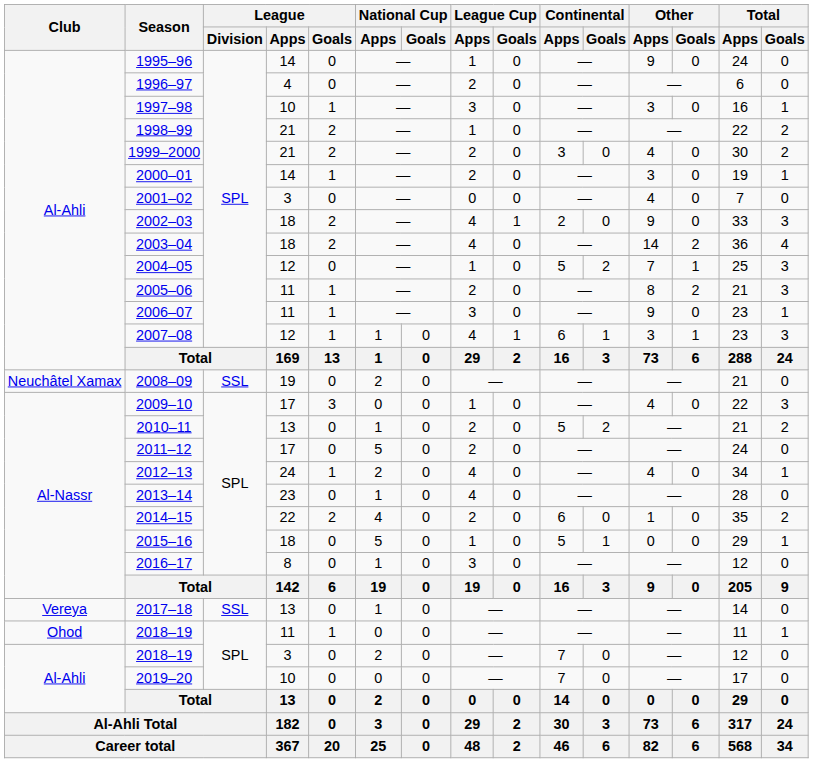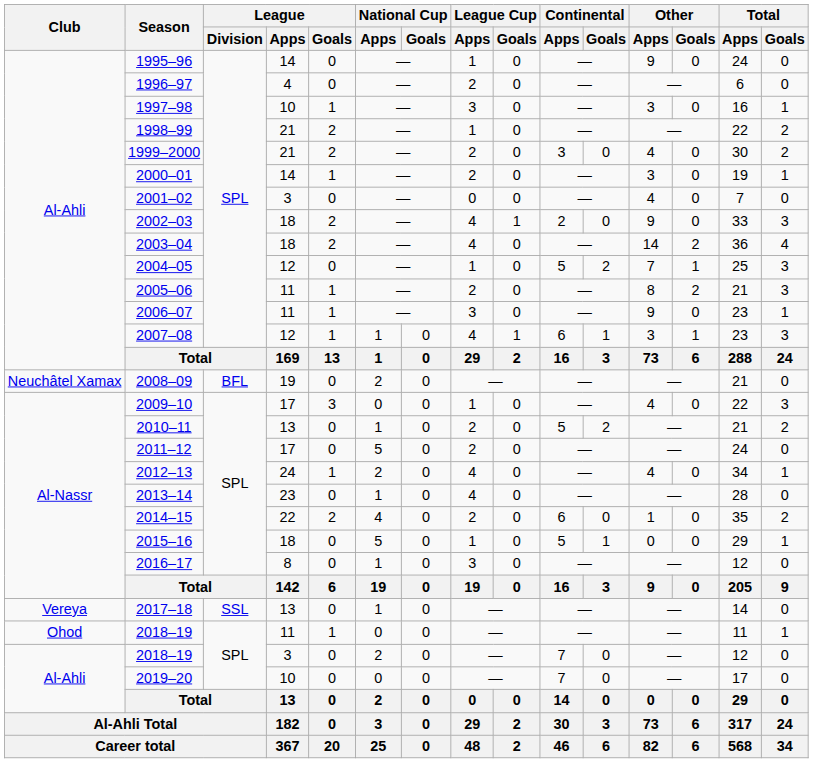 <table class="wikitable" style="text-align: center;">
 <tr>
 <th rowspan="2">Club</th>
 <th rowspan="2">Season</th>
 <th colspan="3">League</th>
 <th colspan="2">National Cup</th>
 <th colspan="2">League Cup</th>
 <th colspan="2">Continental</th>
 <th colspan="2">Other</th>
 <th colspan="2">Total</th>
 </tr>
 <tr>
 <th>Division</th>
 <th>Apps</th>
 <th>Goals</th>
 <th>Apps</th>
 <th>Goals</th>
 <th>Apps</th>
 <th>Goals</th>
 <th>Apps</th>
 <th>Goals</th>
 <th>Apps</th>
 <th>Goals</th>
 <th>Apps</th>
 <th>Goals</th>
 </tr>
 <tr>
 <td rowspan=14><a href='#'>Al-Ahli</a></td>
 <td><a href='#'>1995–96</a></td>
 <td rowspan=13><a href='#'>SPL</a></td>
 <td>14</td>
 <td>0</td>
 <td colspan=2>—</td>
 <td>1</td>
 <td>0</td>
 <td colspan=2>—</td>
 <td>9</td>
 <td>0</td>
 <td>24</td>
 <td>0</td>
 </tr>
 <tr>
 <td><a href='#'>1996–97</a></td>
 <td>4</td>
 <td>0</td>
 <td colspan=2>—</td>
 <td>2</td>
 <td>0</td>
 <td colspan=2>—</td>
 <td colspan=2>—</td>
 <td>6</td>
 <td>0</td>
 </tr>
 <tr>
 <td><a href='#'>1997–98</a></td>
 <td>10</td>
 <td>1</td>
 <td colspan=2>—</td>
 <td>3</td>
 <td>0</td>
 <td colspan=2>—</td>
 <td>3</td>
 <td>0</td>
 <td>16</td>
 <td>1</td>
 </tr>
 <tr>
 <td><a href='#'>1998–99</a></td>
 <td>21</td>
 <td>2</td>
 <td colspan=2>—</td>
 <td>1</td>
 <td>0</td>
 <td colspan=2>—</td>
 <td colspan=2>—</td>
 <td>22</td>
 <td>2</td>
 </tr>
 <tr>
 <td><a href='#'>1999–2000</a></td>
 <td>21</td>
 <td>2</td>
 <td colspan=2>—</td>
 <td>2</td>
 <td>0</td>
 <td>3</td>
 <td>0</td>
 <td>4</td>
 <td>0</td>
 <td>30</td>
 <td>2</td>
 </tr>
 <tr>
 <td><a href='#'>2000–01</a></td>
 <td>14</td>
 <td>1</td>
 <td colspan=2>—</td>
 <td>2</td>
 <td>0</td>
 <td colspan=2>—</td>
 <td>3</td>
 <td>0</td>
 <td>19</td>
 <td>1</td>
 </tr>
 <tr>
 <td><a href='#'>2001–02</a></td>
 <td>3</td>
 <td>0</td>
 <td colspan=2>—</td>
 <td>0</td>
 <td>0</td>
 <td colspan=2>—</td>
 <td>4</td>
 <td>0</td>
 <td>7</td>
 <td>0</td>
 </tr>
 <tr>
 <td><a href='#'>2002–03</a></td>
 <td>18</td>
 <td>2</td>
 <td colspan=2>—</td>
 <td>4</td>
 <td>1</td>
 <td>2</td>
 <td>0</td>
 <td>9</td>
 <td>0</td>
 <td>33</td>
 <td>3</td>
 </tr>
 <tr>
 <td><a href='#'>2003–04</a></td>
 <td>18</td>
 <td>2</td>
 <td colspan=2>—</td>
 <td>4</td>
 <td>0</td>
 <td colspan=2>—</td>
 <td>14</td>
 <td>2</td>
 <td>36</td>
 <td>4</td>
 </tr>
 <tr>
 <td><a href='#'>2004–05</a></td>
 <td>12</td>
 <td>0</td>
 <td colspan=2>—</td>
 <td>1</td>
 <td>0</td>
 <td>5</td>
 <td>2</td>
 <td>7</td>
 <td>1</td>
 <td>25</td>
 <td>3</td>
 </tr>
 <tr>
 <td><a href='#'>2005–06</a></td>
 <td>11</td>
 <td>1</td>
 <td colspan=2>—</td>
 <td>2</td>
 <td>0</td>
 <td colspan=2>—</td>
 <td>8</td>
 <td>2</td>
 <td>21</td>
 <td>3</td>
 </tr>
 <tr>
 <td><a href='#'>2006–07</a></td>
 <td>11</td>
 <td>1</td>
 <td colspan=2>—</td>
 <td>3</td>
 <td>0</td>
 <td colspan=2>—</td>
 <td>9</td>
 <td>0</td>
 <td>23</td>
 <td>1</td>
 </tr>
 <tr>
 <td><a href='#'>2007–08</a></td>
 <td>12</td>
 <td>1</td>
 <td>1</td>
 <td>0</td>
 <td>4</td>
 <td>1</td>
 <td>6</td>
 <td>1</td>
 <td>3</td>
 <td>1</td>
 <td>23</td>
 <td>3</td>
 </tr>
 <tr>
 <th colspan="2">Total</th>
 <th>169</th>
 <th>13</th>
 <th>1</th>
 <th>0</th>
 <th>29</th>
 <th>2</th>
 <th>16</th>
 <th>3</th>
 <th>73</th>
 <th>6</th>
 <th>288</th>
 <th>24</th>
 </tr>
 <tr>
 <td><a href='#'>Neuchâtel Xamax</a></td>
 <td><a href='#'>2008–09</a></td>
-<td><a href='#'>SSL</a></td>
+<td><a href='#'>BFL</a></td>
 <td>19</td>
 <td>0</td>
 <td>2</td>
 <td>0</td>
 <td colspan=2>—</td>
 <td colspan=2>—</td>
 <td colspan=2>—</td>
 <td>21</td>
 <td>0</td>
 </tr>
 <tr>
 <td rowspan=9><a href='#'>Al-Nassr</a></td>
 <td><a href='#'>2009–10</a></td>
 <td rowspan=8>SPL</td>
 <td>17</td>
 <td>3</td>
 <td>0</td>
 <td>0</td>
 <td>1</td>
 <td>0</td>
 <td colspan=2>—</td>
 <td>4</td>
 <td>0</td>
 <td>22</td>
 <td>3</td>
 </tr>
 <tr>
 <td><a href='#'>2010–11</a></td>
 <td>13</td>
 <td>0</td>
 <td>1</td>
 <td>0</td>
 <td>2</td>
 <td>0</td>
 <td>5</td>
 <td>2</td>
 <td colspan=2>—</td>
 <td>21</td>
 <td>2</td>
 </tr>
 <tr>
 <td><a href='#'>2011–12</a></td>
 <td>17</td>
 <td>0</td>
 <td>5</td>
 <td>0</td>
 <td>2</td>
 <td>0</td>
 <td colspan=2>—</td>
 <td colspan=2>—</td>
 <td>24</td>
 <td>0</td>
 </tr>
 <tr>
 <td><a href='#'>2012–13</a></td>
 <td>24</td>
 <td>1</td>
 <td>2</td>
 <td>0</td>
 <td>4</td>
 <td>0</td>
 <td colspan=2>—</td>
 <td>4</td>
 <td>0</td>
 <td>34</td>
 <td>1</td>
 </tr>
 <tr>
 <td><a href='#'>2013–14</a></td>
 <td>23</td>
 <td>0</td>
 <td>1</td>
 <td>0</td>
 <td>4</td>
 <td>0</td>
 <td colspan=2>—</td>
 <td colspan=2>—</td>
 <td>28</td>
 <td>0</td>
 </tr>
 <tr>
 <td><a href='#'>2014–15</a></td>
 <td>22</td>
 <td>2</td>
 <td>4</td>
 <td>0</td>
 <td>2</td>
 <td>0</td>
 <td>6</td>
 <td>0</td>
 <td>1</td>
 <td>0</td>
 <td>35</td>
 <td>2</td>
 </tr>
 <tr>
 <td><a href='#'>2015–16</a></td>
 <td>18</td>
 <td>0</td>
 <td>5</td>
 <td>0</td>
 <td>1</td>
 <td>0</td>
 <td>5</td>
 <td>1</td>
 <td>0</td>
 <td>0</td>
 <td>29</td>
 <td>1</td>
 </tr>
 <tr>
 <td><a href='#'>2016–17</a></td>
 <td>8</td>
 <td>0</td>
 <td>1</td>
 <td>0</td>
 <td>3</td>
 <td>0</td>
 <td colspan=2>—</td>
 <td colspan=2>—</td>
 <td>12</td>
 <td>0</td>
 </tr>
 <tr>
 <th colspan="2">Total</th>
 <th>142</th>
 <th>6</th>
 <th>19</th>
 <th>0</th>
 <th>19</th>
 <th>0</th>
 <th>16</th>
 <th>3</th>
 <th>9</th>
 <th>0</th>
 <th>205</th>
 <th>9</th>
 </tr>
 <tr>
 <td><a href='#'>Vereya</a></td>
 <td><a href='#'>2017–18</a></td>
 <td><a href='#'>SSL</a></td>
 <td>13</td>
 <td>0</td>
 <td>1</td>
 <td>0</td>
 <td colspan=2>—</td>
 <td colspan=2>—</td>
 <td colspan=2>—</td>
 <td>14</td>
 <td>0</td>
 </tr>
 <tr>
 <td><a href='#'>Ohod</a></td>
 <td><a href='#'>2018–19</a></td>
 <td rowspan=3>SPL</td>
 <td>11</td>
 <td>1</td>
 <td>0</td>
 <td>0</td>
 <td colspan=2>—</td>
 <td colspan=2>—</td>
 <td colspan=2>—</td>
 <td>11</td>
 <td>1</td>
 </tr>
 <tr>
 <td rowspan=3><a href='#'>Al-Ahli</a></td>
 <td><a href='#'>2018–19</a></td>
 <td>3</td>
 <td>0</td>
 <td>2</td>
 <td>0</td>
 <td colspan=2>—</td>
 <td>7</td>
 <td>0</td>
 <td colspan=2>—</td>
 <td>12</td>
 <td>0</td>
 </tr>
 <tr>
 <td><a href='#'>2019–20</a></td>
 <td>10</td>
 <td>0</td>
 <td>0</td>
 <td>0</td>
 <td colspan=2>—</td>
 <td>7</td>
 <td>0</td>
 <td colspan=2>—</td>
 <td>17</td>
 <td>0</td>
 </tr>
 <tr>
 <th colspan="2">Total</th>
 <th>13</th>
 <th>0</th>
 <th>2</th>
 <th>0</th>
 <th>0</th>
 <th>0</th>
 <th>14</th>
 <th>0</th>
 <th>0</th>
 <th>0</th>
 <th>29</th>
 <th>0</th>
 </tr>
 <tr>
 <th colspan="3">Al-Ahli Total</th>
 <th>182</th>
 <th>0</th>
 <th>3</th>
 <th>0</th>
 <th>29</th>
 <th>2</th>
 <th>30</th>
 <th>3</th>
 <th>73</th>
 <th>6</th>
 <th>317</th>
 <th>24</th>
 </tr>
 <tr>
 <th colspan=3>Career total</th>
 <th>367</th>
 <th>20</th>
 <th>25</th>
 <th>0</th>
 <th>48</th>
 <th>2</th>
 <th>46</th>
 <th>6</th>
 <th>82</th>
 <th>6</th>
 <th>568</th>
 <th>34</th>
 </tr>
 </table>
